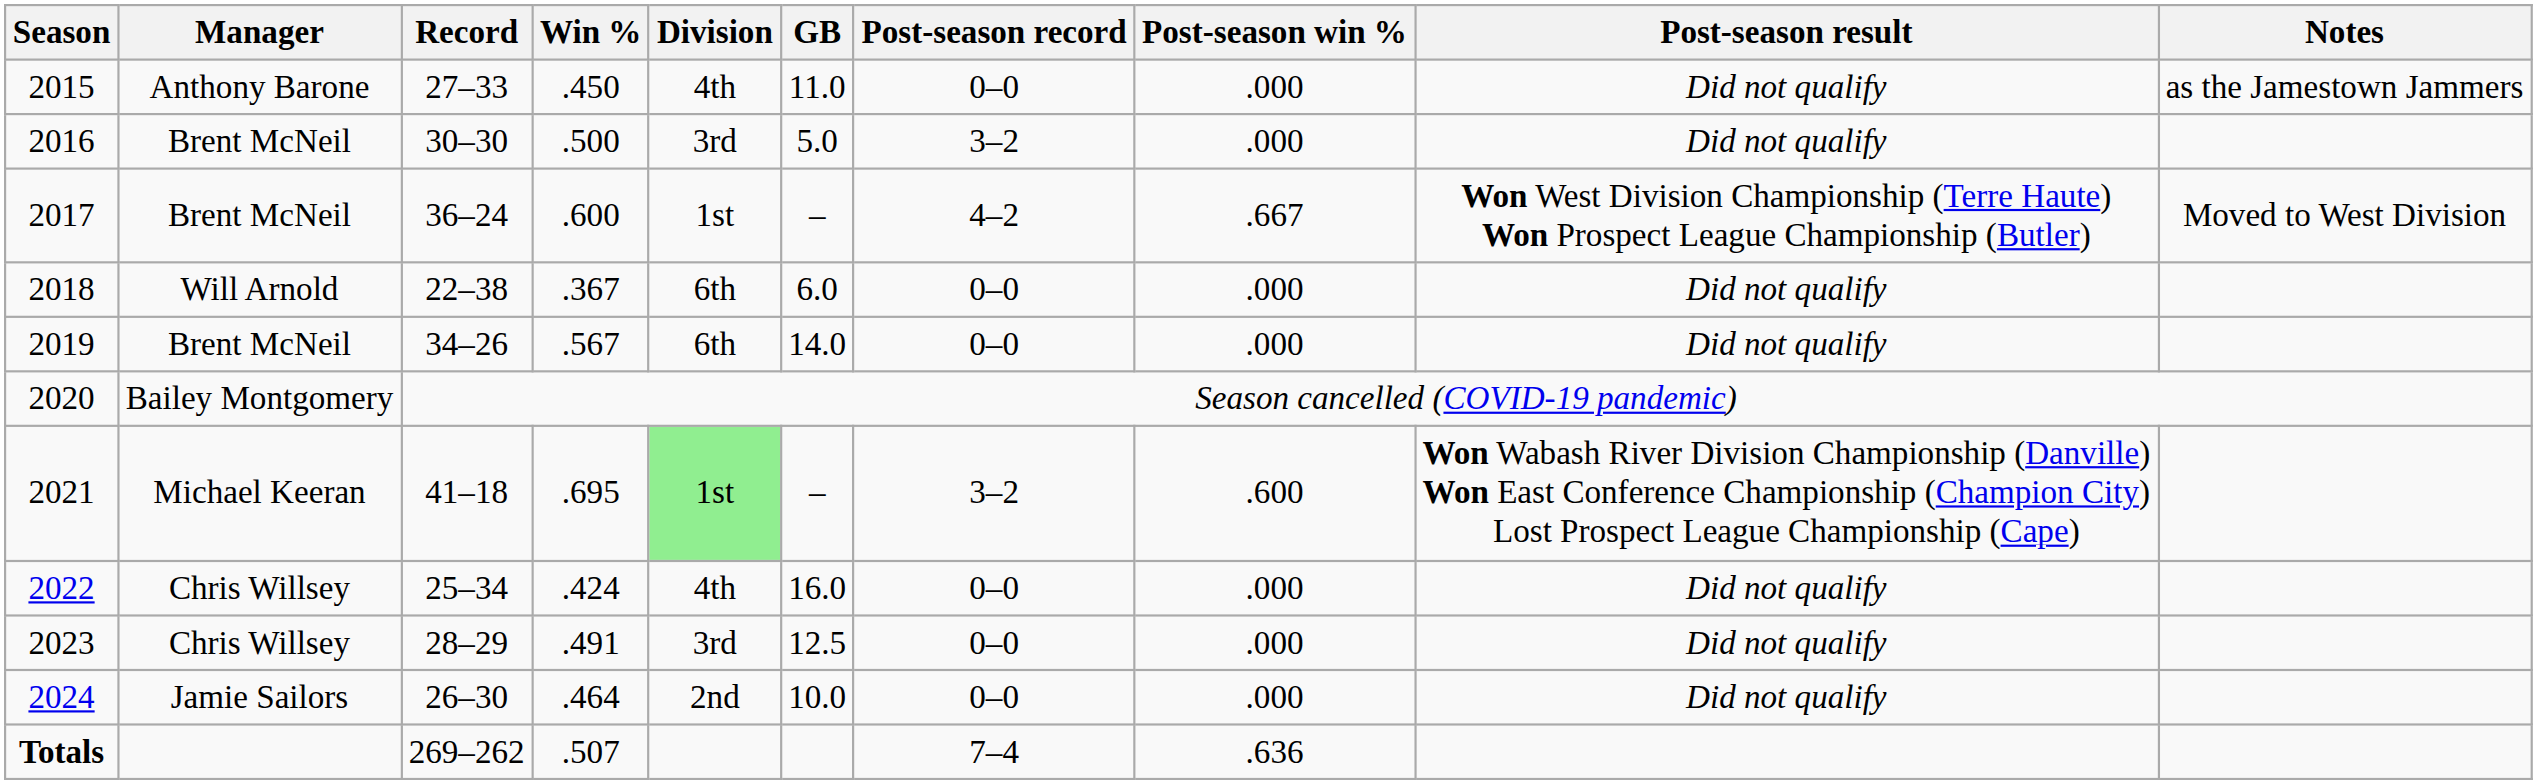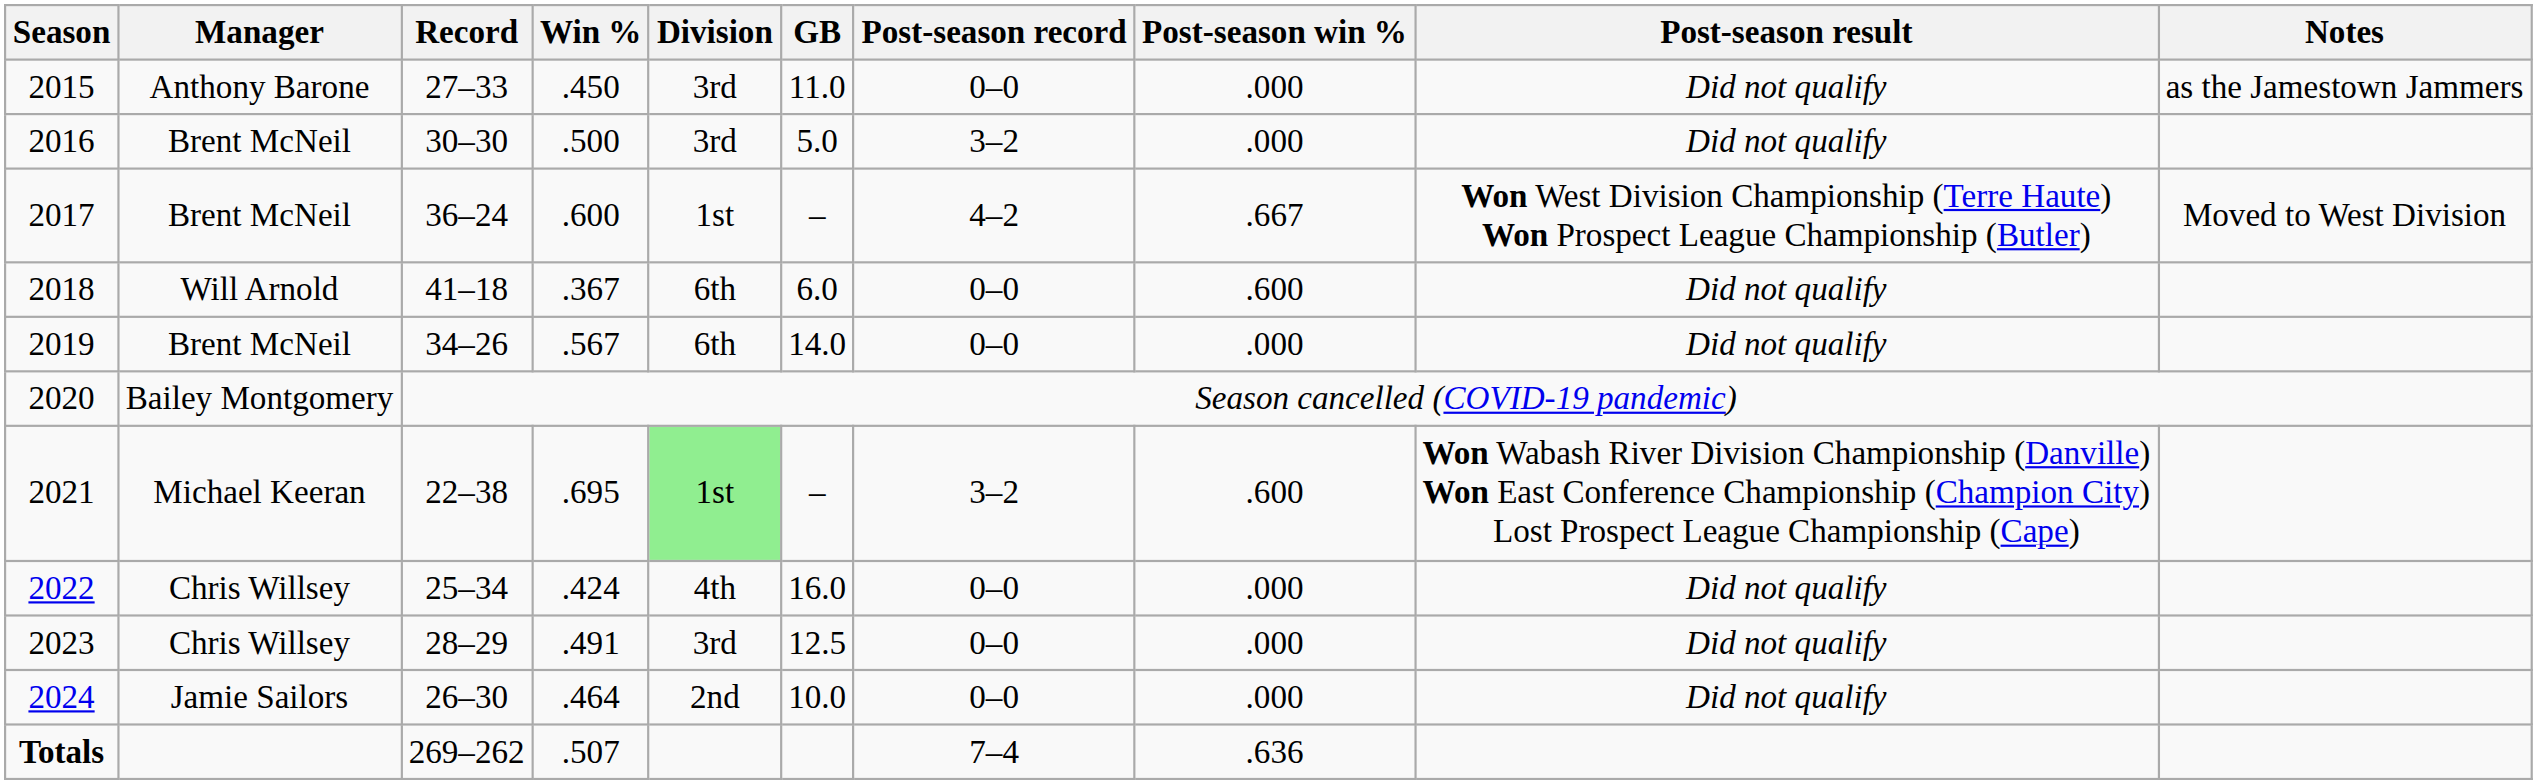 <table class="wikitable sortable" style="font-size: 95%; text-align:center;">
 <tr>
 <th>Season</th>
 <th>Manager</th>
 <th>Record</th>
 <th>Win %</th>
 <th>Division</th>
 <th>GB</th>
 <th>Post-season record</th>
 <th>Post-season win %</th>
 <th>Post-season result</th>
 <th>Notes</th>
 </tr>
 <tr>
 <td>2015</td>
 <td>Anthony Barone</td>
 <td>27–33</td>
 <td>.450</td>
-<td>4th</td>
+<td>3rd</td>
 <td>11.0</td>
 <td>0–0</td>
 <td>.000</td>
 <td><em>Did not qualify</em></td>
 <td>as the Jamestown Jammers</td>
 </tr>
 <tr>
 <td>2016</td>
 <td>Brent McNeil</td>
 <td>30–30</td>
 <td>.500</td>
 <td>3rd</td>
 <td>5.0</td>
 <td>3–2</td>
 <td>.000</td>
 <td><em>Did not qualify</em></td>
 <td></td>
 </tr>
 <tr>
 <td>2017</td>
 <td>Brent McNeil</td>
 <td>36–24</td>
 <td>.600</td>
 <td>1st</td>
 <td>–</td>
 <td>4–2</td>
 <td>.667</td>
 <td><strong>Won</strong> West Division Championship (<a href='#'>Terre Haute</a>)<br> <strong>Won</strong> Prospect League Championship (<a href='#'>Butler</a>)</td>
 <td>Moved to West Division</td>
 </tr>
 <tr>
 <td>2018</td>
 <td>Will Arnold</td>
-<td>22–38</td>
+<td>41–18</td>
 <td>.367</td>
 <td>6th</td>
 <td>6.0</td>
 <td>0–0</td>
-<td>.000</td>
+<td>.600</td>
 <td><em>Did not qualify</em></td>
 <td></td>
 </tr>
 <tr>
 <td>2019</td>
 <td>Brent McNeil</td>
 <td>34–26</td>
 <td>.567</td>
 <td>6th</td>
 <td>14.0</td>
 <td>0–0</td>
 <td>.000</td>
 <td><em>Did not qualify</em></td>
 <td></td>
 </tr>
 <tr>
 <td>2020</td>
 <td>Bailey Montgomery</td>
 <td colspan="8"><em>Season cancelled (<a href='#'>COVID-19 pandemic</a>)</em></td>
 </tr>
 <tr>
 <td>2021</td>
 <td>Michael Keeran</td>
-<td>41–18</td>
+<td>22–38</td>
 <td>.695</td>
 <td style="background: lightgreen;">1st</td>
 <td>–</td>
 <td>3–2</td>
 <td>.600</td>
 <td><strong>Won</strong> Wabash River Division Championship (<a href='#'>Danville</a>)<br> <strong>Won</strong> East Conference Championship (<a href='#'>Champion City</a>)<br> Lost Prospect League Championship (<a href='#'>Cape</a>)</td>
 <td></td>
 </tr>
 <tr>
 <td><a href='#'>2022</a></td>
 <td>Chris Willsey</td>
 <td>25–34</td>
 <td>.424</td>
 <td>4th</td>
 <td>16.0</td>
 <td>0–0</td>
 <td>.000</td>
 <td><em>Did not qualify</em></td>
 <td></td>
 </tr>
 <tr>
 <td>2023</td>
 <td>Chris Willsey</td>
 <td>28–29</td>
 <td>.491</td>
 <td>3rd</td>
 <td>12.5</td>
 <td>0–0</td>
 <td>.000</td>
 <td><em>Did not qualify</em></td>
 <td></td>
 </tr>
 <tr>
 <td><a href='#'>2024</a></td>
 <td>Jamie Sailors</td>
 <td>26–30</td>
 <td>.464</td>
 <td>2nd</td>
 <td>10.0</td>
 <td>0–0</td>
 <td>.000</td>
 <td><em>Did not qualify</em></td>
 <td></td>
 </tr>
 <tr>
 <td><strong>Totals</strong></td>
 <td></td>
 <td>269–262</td>
 <td>.507</td>
 <td></td>
 <td></td>
 <td>7–4</td>
 <td>.636</td>
 <td></td>
 <td></td>
 </tr>
 </table>
